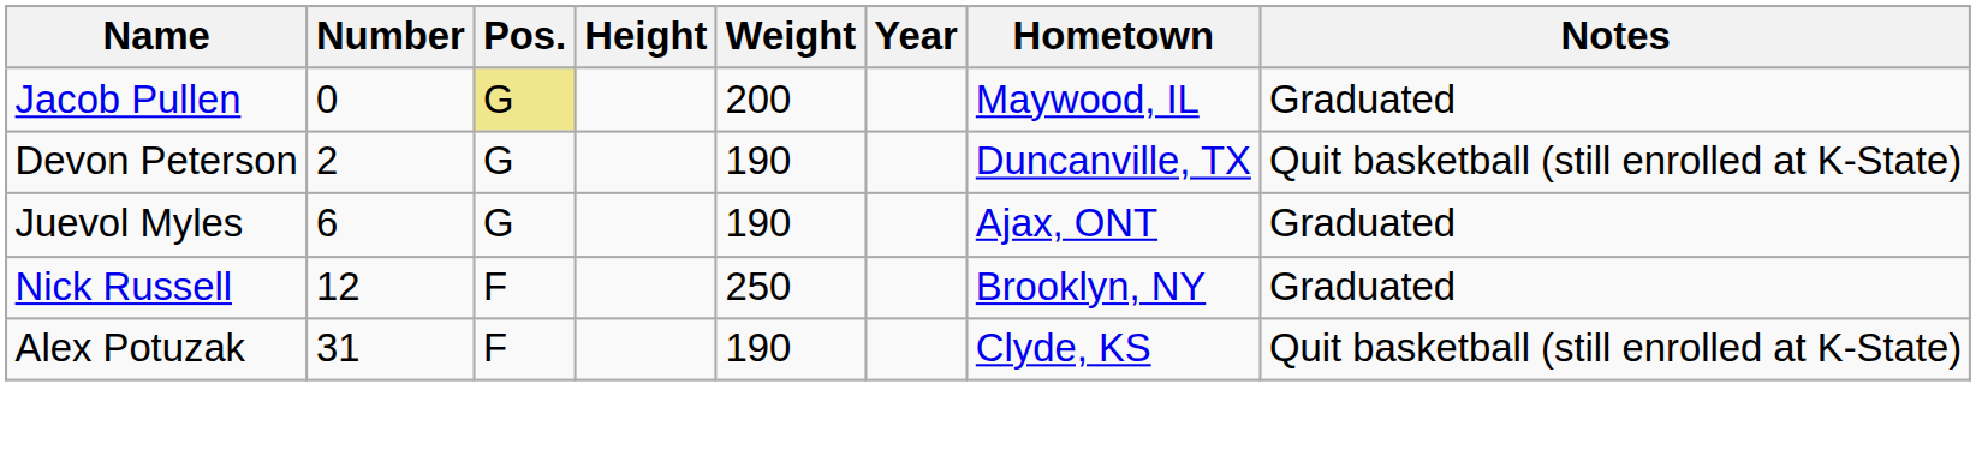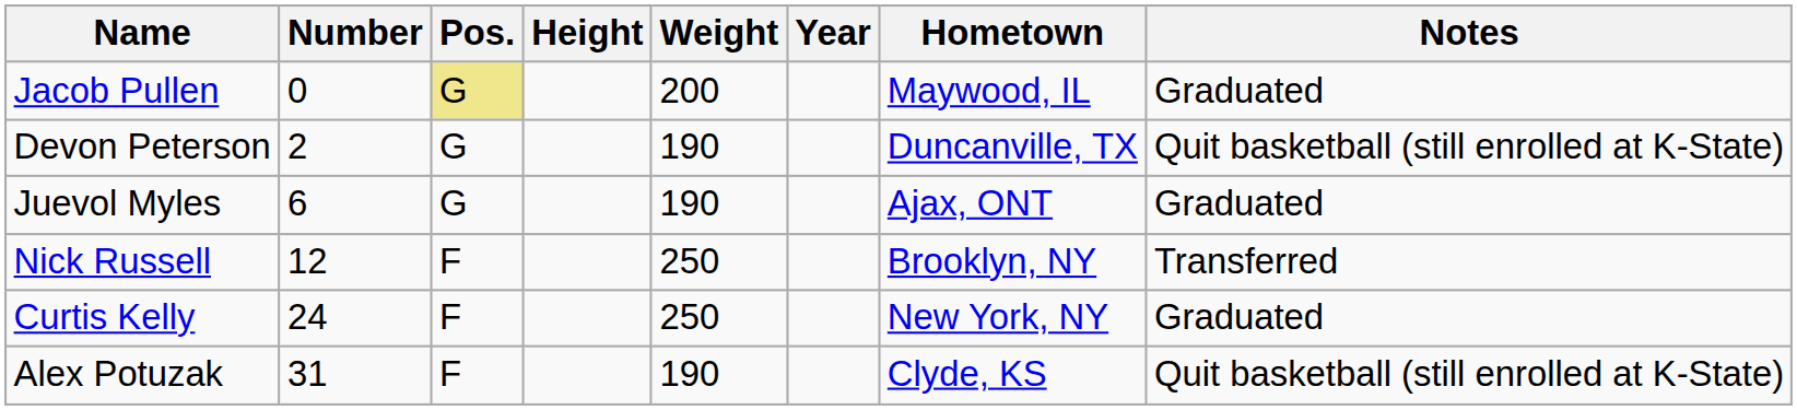 <table class="wikitable sortable" border="1">
 <tr>
 <th>Name</th>
 <th>Number</th>
 <th>Pos.</th>
 <th>Height</th>
 <th>Weight</th>
 <th>Year</th>
 <th>Hometown</th>
 <th class="unsortable">Notes</th>
 </tr>
 <tr>
 <td><a href='#'>Jacob Pullen</a></td>
 <td>0</td>
 <td style="background: khaki;">G</td>
 <td></td>
 <td>200</td>
 <td></td>
 <td><a href='#'>Maywood, IL</a></td>
 <td>Graduated</td>
 </tr>
 <tr>
 <td>Devon Peterson</td>
 <td>2</td>
 <td>G</td>
 <td></td>
 <td>190</td>
 <td></td>
 <td><a href='#'>Duncanville, TX</a></td>
 <td>Quit basketball (still enrolled at K-State)</td>
 </tr>
 <tr>
 <td>Juevol Myles</td>
 <td>6</td>
 <td>G</td>
 <td></td>
 <td>190</td>
 <td></td>
 <td><a href='#'>Ajax, ONT</a></td>
 <td>Graduated</td>
 </tr>
 <tr>
 <td><a href='#'>Nick Russell</a></td>
 <td>12</td>
 <td>F</td>
 <td></td>
 <td>250</td>
 <td></td>
 <td><a href='#'>Brooklyn, NY</a></td>
+<td>Transferred</td>
+</tr>
+<tr>
+<td><a href='#'>Curtis Kelly</a></td>
+<td>24</td>
+<td>F</td>
+<td></td>
+<td>250</td>
+<td></td>
+<td><a href='#'>New York, NY</a></td>
 <td>Graduated</td>
 </tr>
 <tr>
 <td>Alex Potuzak</td>
 <td>31</td>
 <td>F</td>
 <td></td>
 <td>190</td>
 <td></td>
 <td><a href='#'>Clyde, KS</a></td>
 <td>Quit basketball (still enrolled at K-State)</td>
 </tr>
 </table>
